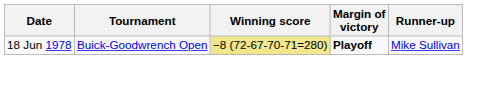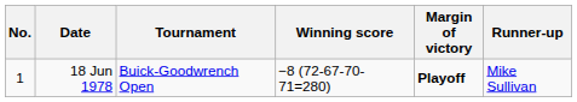 <table class="wikitable" style="font-size:95%;">
 <tr>
+<th>No.</th>
 <th>Date</th>
 <th>Tournament</th>
 <th>Winning score</th>
 <th>Margin of<br>victory</th>
 <th>Runner-up</th>
 </tr>
 <tr>
+<td align=center>1</td>
 <td align=right>18 Jun <a href='#'>1978</a></td>
 <td><a href='#'>Buick-Goodwrench Open</a></td>
-<td style="background: khaki;">−8 (72-67-70-71=280)</td>
+<td>−8 (72-67-70-71=280)</td>
 <td><strong>Playoff</strong></td>
 <td> <a href='#'>Mike Sullivan</a></td>
 </tr>
 </table>
